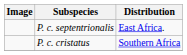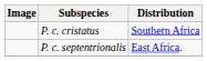 <table class="wikitable ">
 <tr>
 <th>Image</th>
 <th>Subspecies</th>
 <th>Distribution</th>
 </tr>
 <tr>
 <td></td>
+<td><em>P. c. cristatus</em></td>
+<td><a href='#'>Southern Africa</a></td>
+</tr>
+<tr>
+<td></td>
 <td><em>P. c. septentrionalis</em> </td>
 <td><a href='#'>East Africa</a>.</td>
 </tr>
 <tr>
-<td></td>
-<td><em>P. c. cristatus</em></td>
-<td><a href='#'>Southern Africa</a></td>
-</tr>
-<tr>
 </tr>
 </table>
